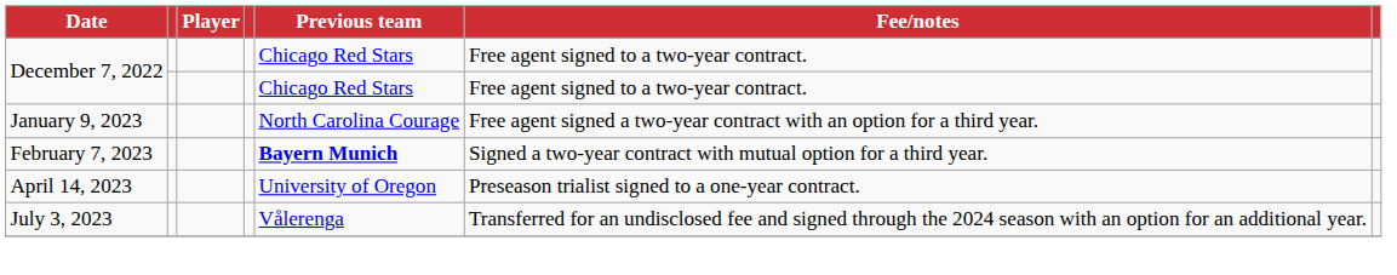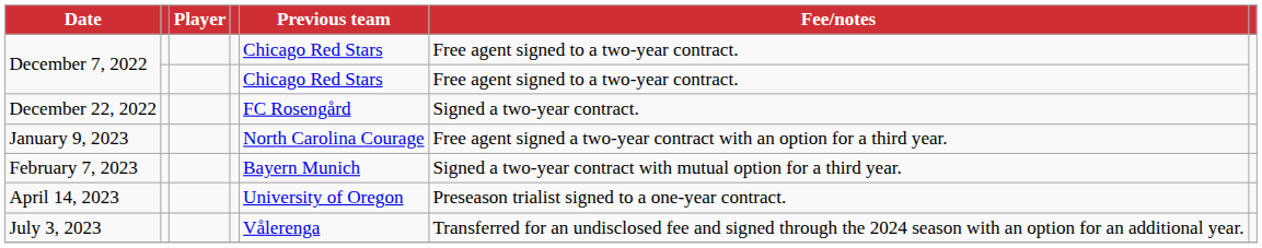 <table class="wikitable sortable">
 <tr>
 <th style="background:#d02e35; color:#fff;" data-sort-type="date">Date</th>
 <th style="background:#d02e35; color:#fff;"></th>
 <th style="background:#d02e35; color:#fff;">Player</th>
 <th style="background:#d02e35; color:#fff;"></th>
 <th style="background:#d02e35; color:#fff;">Previous team</th>
 <th style="background:#d02e35; color:#fff;">Fee/notes</th>
 <th style="background:#d02e35; color:#fff;"></th>
 </tr>
 <tr>
 <td rowspan=2>December 7, 2022</td>
 <td></td>
 <td></td>
 <td></td>
 <td> <a href='#'>Chicago Red Stars</a></td>
 <td>Free agent signed to a two-year contract.</td>
 <td rowspan=2></td>
 </tr>
 <tr>
 <td></td>
 <td></td>
 <td></td>
 <td> <a href='#'>Chicago Red Stars</a></td>
 <td>Free agent signed to a two-year contract.</td>
 </tr>
 <tr>
+<td>December 22, 2022</td>
+<td></td>
+<td></td>
+<td></td>
+<td> <a href='#'>FC Rosengård</a></td>
+<td>Signed a two-year contract.</td>
+<td></td>
+</tr>
+<tr>
 <td>January 9, 2023</td>
 <td></td>
 <td></td>
 <td></td>
 <td> <a href='#'>North Carolina Courage</a></td>
 <td>Free agent signed a two-year contract with an option for a third year.</td>
 <td></td>
 </tr>
 <tr>
 <td>February 7, 2023</td>
 <td></td>
 <td></td>
 <td></td>
-<td><strong> <a href='#'>Bayern Munich</a></strong></td>
+<td> <a href='#'>Bayern Munich</a></td>
 <td>Signed a two-year contract with mutual option for a third year.</td>
 <td></td>
 </tr>
 <tr>
 <td>April 14, 2023</td>
 <td></td>
 <td></td>
 <td></td>
 <td> <a href='#'>University of Oregon</a></td>
 <td>Preseason trialist signed to a one-year contract.</td>
 <td></td>
 </tr>
 <tr>
 <td>July 3, 2023</td>
 <td></td>
 <td></td>
 <td></td>
 <td> <a href='#'>Vålerenga</a></td>
 <td>Transferred for an undisclosed fee and signed through the 2024 season with an option for an additional year.</td>
 <td></td>
 </tr>
 <tr>
 </tr>
 </table>
